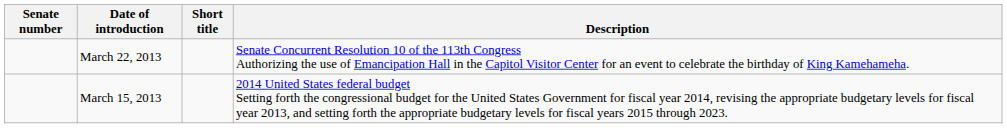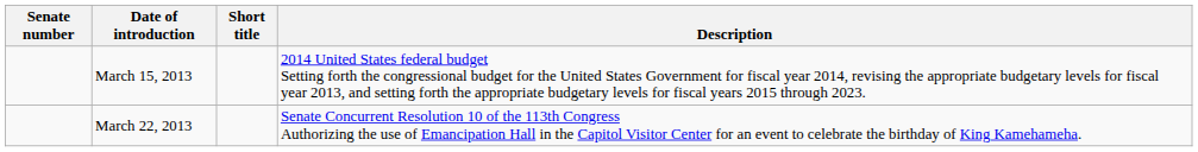 <table class=wikitable>
 <tr valign=bottom>
 <th>Senate number</th>
 <th>Date of introduction</th>
 <th>Short title</th>
 <th>Description</th>
 </tr>
 <tr>
 <td nowrap></td>
+<td nowrap>March 15, 2013</td>
+<td></td>
+<td><a href='#'>2014 United States federal budget</a><br>Setting forth the congressional budget for the United States Government for fiscal year 2014, revising the appropriate budgetary levels for fiscal year 2013, and setting forth the appropriate budgetary levels for fiscal years 2015 through 2023.</td>
+</tr>
+<tr>
+<td nowrap></td>
 <td nowrap>March 22, 2013</td>
 <td></td>
 <td><a href='#'>Senate Concurrent Resolution 10 of the 113th Congress</a><br>Authorizing the use of <a href='#'>Emancipation Hall</a> in the <a href='#'>Capitol Visitor Center</a> for an event to celebrate the birthday of <a href='#'>King Kamehameha</a>.</td>
 </tr>
-<tr>
-<td nowrap></td>
-<td nowrap>March 15, 2013</td>
-<td></td>
-<td><a href='#'>2014 United States federal budget</a><br>Setting forth the congressional budget for the United States Government for fiscal year 2014, revising the appropriate budgetary levels for fiscal year 2013, and setting forth the appropriate budgetary levels for fiscal years 2015 through 2023.</td>
-</tr>
 </table>
